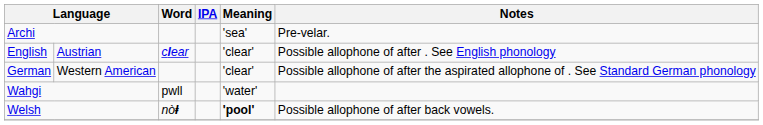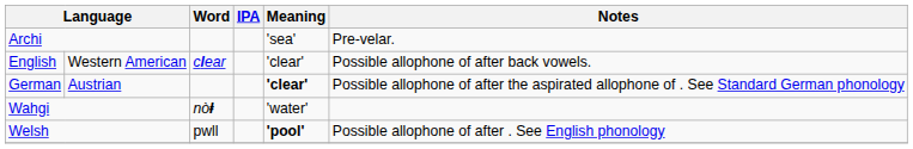 <table class="wikitable">
 <tr>
 <th colspan=2>Language</th>
 <th>Word</th>
 <th><a href='#'>IPA</a></th>
 <th>Meaning</th>
 <th>Notes</th>
 </tr>
 <tr>
 <td colspan=2><a href='#'>Archi</a></td>
 <td></td>
 <td></td>
 <td>'sea'</td>
 <td>Pre-velar.</td>
 </tr>
 <tr>
 <td><a href='#'>English</a></td>
-<td><a href='#'>Austrian</a></td>
+<td>Western <a href='#'>American</a></td>
 <td><a href='#'><em>c<strong>l</strong>ear</em></a></td>
 <td></td>
 <td>'clear'</td>
-<td>Possible allophone of  after . See <a href='#'>English phonology</a></td>
+<td>Possible allophone of  after back vowels.</td>
 </tr>
 <tr>
 <td><a href='#'>German</a></td>
-<td>Western <a href='#'>American</a></td>
+<td><a href='#'>Austrian</a></td>
 <td></td>
 <td></td>
-<td>'clear'</td>
+<td><strong>'clear'</strong></td>
 <td>Possible allophone of  after the aspirated allophone of . See <a href='#'>Standard German phonology</a></td>
 </tr>
 <tr>
 <td colspan=2><a href='#'>Wahgi</a></td>
-<td>pw</strong>ll<strong></td>
+<td><em>nò<strong>ⱡ<strong><em></td>
 <td></td>
 <td>'water'</td>
 <td></td>
 </tr>
 <tr>
 <td colspan=2><a href='#'>Welsh</a></td>
-<td><em>nò<strong>ⱡ<strong><em></td>
+<td>pw</strong>ll<strong></td>
 <td></td>
 <td><strong>'pool'</strong></td>
-<td>Possible allophone of  after back vowels.</td>
+<td>Possible allophone of  after . See <a href='#'>English phonology</a></td>
 </tr>
 <tr>
 </tr>
 </table>
